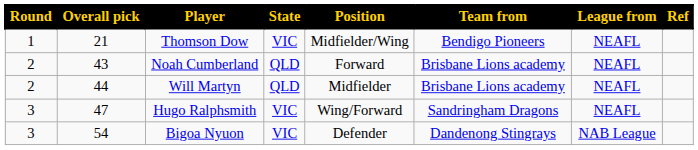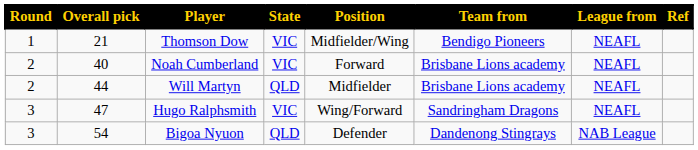 <table class="wikitable" style="text-align:center; font-size:100%; width:60%">
 <tr>
 <th style="background:black; color:#FED102; border: solid black 2px;">Round</th>
 <th style="background:black; color:#FED102; border: solid black 2px;">Overall pick</th>
 <th style="background:black; color:#FED102; border: solid black 2px;">Player</th>
 <th style="background:black; color:#FED102; border: solid black 2px;">State</th>
 <th style="background:black; color:#FED102; border: solid black 2px;">Position</th>
 <th style="background:black; color:#FED102; border: solid black 2px;">Team from</th>
 <th style="background:black; color:#FED102; border: solid black 2px;">League from</th>
 <th style="background:black; color:#FED102; border: solid black 2px;">Ref</th>
 </tr>
 <tr>
 <td>1</td>
 <td>21</td>
 <td><a href='#'>Thomson Dow</a></td>
 <td><a href='#'>VIC</a></td>
 <td>Midfielder/Wing</td>
 <td><a href='#'>Bendigo Pioneers</a></td>
 <td><a href='#'>NEAFL</a></td>
 <td></td>
 </tr>
 <tr>
 <td>2</td>
-<td>43</td>
+<td>40</td>
 <td><a href='#'>Noah Cumberland</a></td>
-<td><a href='#'>QLD</a></td>
+<td><a href='#'>VIC</a></td>
 <td>Forward</td>
 <td><a href='#'>Brisbane Lions academy</a></td>
 <td><a href='#'>NEAFL</a></td>
 <td></td>
 </tr>
 <tr>
 <td>2</td>
 <td>44</td>
 <td><a href='#'>Will Martyn</a></td>
 <td><a href='#'>QLD</a></td>
 <td>Midfielder</td>
 <td><a href='#'>Brisbane Lions academy</a></td>
 <td><a href='#'>NEAFL</a></td>
 <td></td>
 </tr>
 <tr>
 <td>3</td>
 <td>47</td>
 <td><a href='#'>Hugo Ralphsmith</a></td>
 <td><a href='#'>VIC</a></td>
 <td>Wing/Forward</td>
 <td><a href='#'>Sandringham Dragons</a></td>
 <td><a href='#'>NEAFL</a></td>
 <td></td>
 </tr>
 <tr>
 <td>3</td>
 <td>54</td>
 <td><a href='#'>Bigoa Nyuon</a></td>
-<td><a href='#'>VIC</a></td>
+<td><a href='#'>QLD</a></td>
 <td>Defender</td>
 <td><a href='#'>Dandenong Stingrays</a></td>
 <td><a href='#'>NAB League</a></td>
 <td></td>
 </tr>
 </table>
